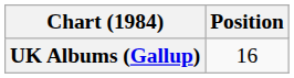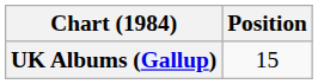 <table class="wikitable plainrowheaders" style="text-align:center">
 <tr>
 <th scope="col">Chart (1984)</th>
 <th scope="col">Position</th>
 </tr>
 <tr>
 <th scope="row">UK Albums (<a href='#'>Gallup</a>)</th>
-<td>16</td>
+<td>15</td>
 </tr>
 </table>
